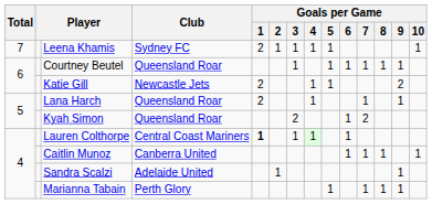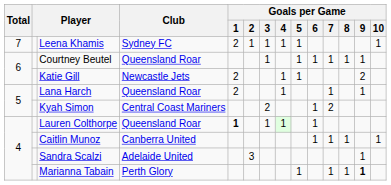 <table class="wikitable" style="text-align:center">
 <tr>
 <th rowspan=2>Total</th>
 <th rowspan=2 colspan=2>Player</th>
 <th rowspan=2>Club</th>
 <th colspan="10">Goals per Game</th>
 </tr>
 <tr>
 <th> 1 </th>
 <th> 2 </th>
 <th> 3 </th>
 <th> 4 </th>
 <th> 5 </th>
 <th> 6 </th>
 <th> 7 </th>
 <th> 8 </th>
 <th> 9 </th>
 <th>10</th>
 </tr>
 <tr>
 <td>7</td>
 <td></td>
 <td style="text-align:left;"><a href='#'>Leena Khamis</a></td>
 <td style="text-align:left;"><a href='#'>Sydney FC</a></td>
 <td>2</td>
 <td>1</td>
 <td>1</td>
 <td>1</td>
 <td>1</td>
 <td></td>
 <td></td>
 <td></td>
 <td></td>
 <td>1</td>
 </tr>
 <tr>
 <td rowspan="2">6</td>
 <td></td>
 <td style="text-align:left;">Courtney Beutel</td>
 <td style="text-align:left;"><a href='#'>Queensland Roar</a></td>
 <td></td>
 <td></td>
 <td>1</td>
 <td></td>
 <td>1</td>
 <td>1</td>
 <td>1</td>
 <td>1</td>
 <td>1</td>
 <td></td>
 </tr>
 <tr>
 <td></td>
 <td style="text-align:left;"><a href='#'>Katie Gill</a></td>
 <td style="text-align:left;"><a href='#'>Newcastle Jets</a></td>
 <td>2</td>
 <td></td>
 <td></td>
 <td>1</td>
 <td>1</td>
 <td></td>
 <td></td>
 <td></td>
 <td>2</td>
 <td></td>
 </tr>
 <tr>
 <td rowspan="2">5</td>
 <td></td>
 <td style="text-align:left;"><a href='#'>Lana Harch</a></td>
 <td style="text-align:left;"><a href='#'>Queensland Roar</a></td>
 <td>2</td>
 <td></td>
 <td></td>
 <td>1</td>
 <td></td>
 <td></td>
 <td>1</td>
 <td></td>
 <td>1</td>
 <td></td>
 </tr>
 <tr>
 <td></td>
 <td style="text-align:left;"><a href='#'>Kyah Simon</a></td>
-<td style="text-align:left;"><a href='#'>Queensland Roar</a></td>
+<td style="text-align:left;"><a href='#'>Central Coast Mariners</a></td>
 <td></td>
 <td></td>
 <td>2</td>
 <td></td>
 <td></td>
 <td>1</td>
 <td>2</td>
 <td></td>
 <td></td>
 <td></td>
 </tr>
 <tr>
 <td rowspan="4">4</td>
 <td></td>
 <td style="text-align:left;"><a href='#'>Lauren Colthorpe</a></td>
-<td style="text-align:left;"><a href='#'>Central Coast Mariners</a></td>
+<td style="text-align:left;"><a href='#'>Queensland Roar</a></td>
 <td><strong>1</strong></td>
 <td></td>
 <td>1</td>
 <td style="background:#e0ffe0;">1</td>
 <td></td>
 <td>1</td>
 <td></td>
 <td></td>
 <td></td>
 <td></td>
 </tr>
 <tr>
 <td></td>
 <td style="text-align:left;"><a href='#'>Caitlin Munoz</a></td>
 <td style="text-align:left;"><a href='#'>Canberra United</a></td>
 <td></td>
 <td></td>
 <td></td>
 <td></td>
 <td></td>
 <td>1</td>
 <td>1</td>
 <td>1</td>
 <td></td>
 <td>1</td>
 </tr>
 <tr>
 <td></td>
 <td style="text-align:left;"><a href='#'>Sandra Scalzi</a></td>
 <td style="text-align:left;"><a href='#'>Adelaide United</a></td>
 <td></td>
-<td>1</td>
+<td>3</td>
 <td></td>
 <td></td>
 <td></td>
 <td></td>
 <td></td>
 <td></td>
 <td>1</td>
 <td></td>
 </tr>
 <tr>
 <td></td>
 <td style="text-align:left;"><a href='#'>Marianna Tabain</a></td>
 <td style="text-align:left;"><a href='#'>Perth Glory</a></td>
 <td></td>
 <td></td>
 <td></td>
 <td></td>
 <td>1</td>
 <td></td>
 <td>1</td>
 <td>1</td>
-<td>1</td>
+<td><strong>1</strong></td>
 <td></td>
 </tr>
 </table>
